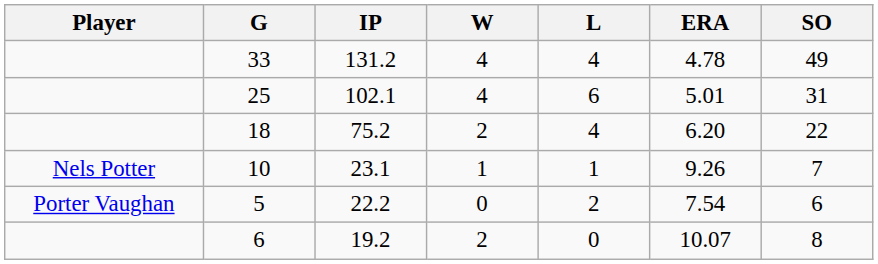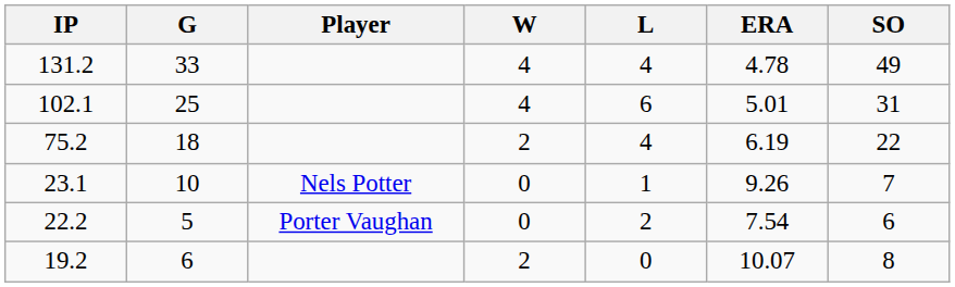 <table class="wikitable sortable">
 <tr>
+<th bgcolor="#DDDDFF" width="9%">IP</th>
+<th bgcolor="#DDDDFF" width="9%">G</th>
 <th bgcolor="#DDDDFF" width="16%">Player</th>
-<th bgcolor="#DDDDFF" width="9%">G</th>
-<th bgcolor="#DDDDFF" width="9%">IP</th>
 <th bgcolor="#DDDDFF" width="9%">W</th>
 <th bgcolor="#DDDDFF" width="9%">L</th>
 <th bgcolor="#DDDDFF" width="9%">ERA</th>
 <th bgcolor="#DDDDFF" width="9%">SO</th>
 </tr>
 <tr align="center">
+<td>131.2</td>
+<td>33</td>
 <td></td>
-<td>33</td>
-<td>131.2</td>
 <td>4</td>
 <td>4</td>
 <td>4.78</td>
 <td>49</td>
 </tr>
 <tr align="center">
+<td>102.1</td>
+<td>25</td>
 <td></td>
-<td>25</td>
-<td>102.1</td>
 <td>4</td>
 <td>6</td>
 <td>5.01</td>
 <td>31</td>
 </tr>
 <tr align="center">
+<td>75.2</td>
+<td>18</td>
 <td></td>
-<td>18</td>
-<td>75.2</td>
 <td>2</td>
 <td>4</td>
-<td>6.20</td>
+<td>6.19</td>
 <td>22</td>
 </tr>
 <tr align="center">
+<td>23.1</td>
+<td>10</td>
 <td><a href='#'>Nels Potter</a></td>
-<td>10</td>
-<td>23.1</td>
-<td>1</td>
+<td>0</td>
 <td>1</td>
 <td>9.26</td>
 <td>7</td>
 </tr>
 <tr align="center">
+<td>22.2</td>
+<td>5</td>
 <td><a href='#'>Porter Vaughan</a></td>
-<td>5</td>
-<td>22.2</td>
 <td>0</td>
 <td>2</td>
 <td>7.54</td>
 <td>6</td>
 </tr>
 <tr align="center">
+<td>19.2</td>
+<td>6</td>
 <td></td>
-<td>6</td>
-<td>19.2</td>
 <td>2</td>
 <td>0</td>
 <td>10.07</td>
 <td>8</td>
 </tr>
 </table>
